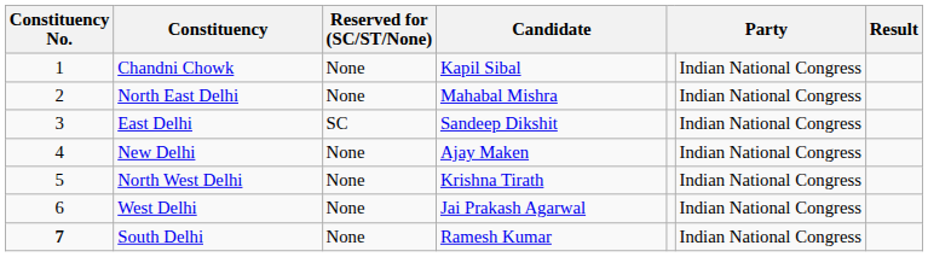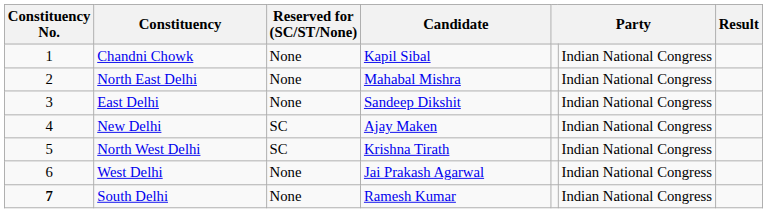 <table class= "wikitable sortable">
 <tr>
 <th>Constituency <br> No.</th>
 <th style="width:180px;">Constituency</th>
 <th>Reserved for<br>(SC/ST/None)</th>
 <th style="width:200px;">Candidate</th>
 <th colspan="2">Party</th>
 <th>Result</th>
 </tr>
 <tr>
 <td align="center">1</td>
 <td><a href='#'>Chandni Chowk</a></td>
 <td>None</td>
 <td><a href='#'>Kapil Sibal</a></td>
 <td bgcolor=></td>
 <td>Indian National Congress</td>
 <td></td>
 </tr>
 <tr>
 <td align="center">2</td>
 <td><a href='#'>North East Delhi</a></td>
 <td>None</td>
 <td><a href='#'>Mahabal Mishra</a></td>
 <td bgcolor=></td>
 <td>Indian National Congress</td>
 <td></td>
 </tr>
 <tr>
 <td align="center">3</td>
 <td><a href='#'>East Delhi</a></td>
-<td>SC</td>
+<td>None</td>
 <td><a href='#'>Sandeep Dikshit</a></td>
 <td bgcolor=></td>
 <td>Indian National Congress</td>
 <td></td>
 </tr>
 <tr>
 <td align="center">4</td>
 <td><a href='#'>New Delhi</a></td>
-<td>None</td>
+<td>SC</td>
 <td><a href='#'>Ajay Maken</a></td>
 <td bgcolor=></td>
 <td>Indian National Congress</td>
 <td></td>
 </tr>
 <tr>
 <td align="center">5</td>
 <td><a href='#'>North West Delhi</a></td>
-<td>None</td>
+<td>SC</td>
 <td><a href='#'>Krishna Tirath</a></td>
 <td bgcolor=></td>
 <td>Indian National Congress</td>
 <td></td>
 </tr>
 <tr>
 <td align="center">6</td>
 <td><a href='#'>West Delhi</a></td>
 <td>None</td>
 <td><a href='#'>Jai Prakash Agarwal</a></td>
 <td bgcolor=></td>
 <td>Indian National Congress</td>
 <td></td>
 </tr>
 <tr>
 <td align="center"><strong>7</strong></td>
 <td><a href='#'>South Delhi</a></td>
 <td>None</td>
 <td><a href='#'>Ramesh Kumar</a></td>
 <td bgcolor=></td>
 <td>Indian National Congress</td>
 <td></td>
 </tr>
 </table>
